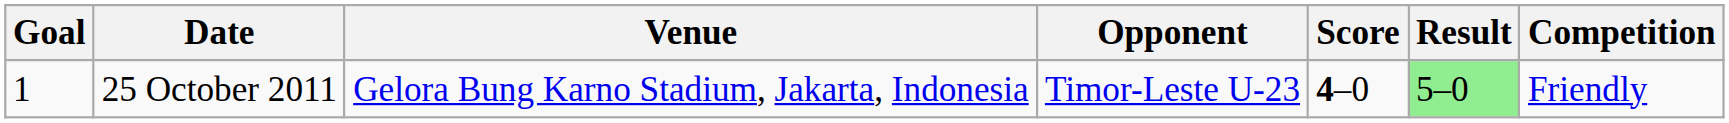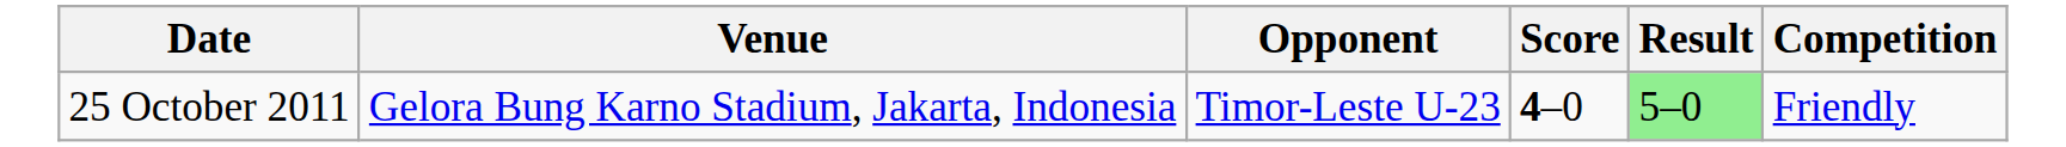 <table class="wikitable collapsible collapsed" style="text-align:left; margin:auto;">
 <tr>
-<th>Goal</th>
 <th>Date</th>
 <th>Venue</th>
 <th>Opponent</th>
 <th>Score</th>
 <th>Result</th>
 <th>Competition</th>
 </tr>
 <tr>
-<td>1</td>
 <td>25 October 2011</td>
 <td><a href='#'>Gelora Bung Karno Stadium</a>, <a href='#'>Jakarta</a>, <a href='#'>Indonesia</a></td>
 <td> <a href='#'>Timor-Leste U-23</a></td>
 <td><strong>4</strong>–0</td>
 <td style="background: lightgreen;">5–0</td>
 <td><a href='#'>Friendly</a></td>
 </tr>
 </table>
